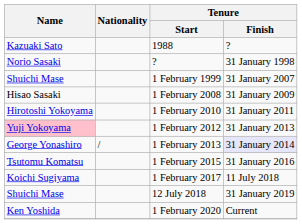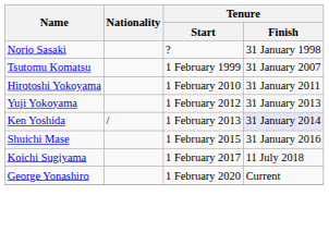 <table class="wikitable">
 <tr>
 <th rowspan="2">Name</th>
 <th rowspan="2">Nationality</th>
 <th colspan="2">Tenure </th>
 </tr>
 <tr>
 <th>Start</th>
 <th>Finish </th>
 </tr>
 <tr>
-<td><a href='#'>Kazuaki Sato</a></td>
-<td></td>
-<td>1988</td>
-<td>?</td>
-</tr>
-<tr>
 <td><a href='#'>Norio Sasaki</a></td>
 <td></td>
 <td>?</td>
 <td>31 January 1998 <br></td>
 </tr>
 <tr>
-<td><a href='#'>Shuichi Mase</a></td>
+<td><a href='#'>Tsutomu Komatsu</a></td>
 <td></td>
 <td>1 February 1999</td>
 <td>31 January 2007<br></td>
-</tr>
-<tr>
-<td>Hisao Sasaki</td>
-<td></td>
-<td>1 February 2008</td>
-<td>31 January 2009<br></td>
 </tr>
 <tr>
 <td><a href='#'>Hirotoshi Yokoyama</a></td>
 <td></td>
 <td>1 February 2010</td>
 <td>31 January 2011<br></td>
 </tr>
 <tr>
-<td style="background: pink;"><a href='#'>Yuji Yokoyama</a></td>
+<td><a href='#'>Yuji Yokoyama</a></td>
 <td></td>
 <td>1 February 2012</td>
 <td>31 January 2013<br></td>
 </tr>
 <tr>
-<td><a href='#'>George Yonashiro</a></td>
+<td><a href='#'>Ken Yoshida</a></td>
 <td> / </td>
 <td>1 February 2013</td>
 <td style="background: lavender;">31 January 2014<br></td>
 </tr>
 <tr>
-<td><a href='#'>Tsutomu Komatsu</a></td>
+<td><a href='#'>Shuichi Mase</a></td>
 <td></td>
 <td>1 February 2015</td>
 <td>31 January 2016<br></td>
 </tr>
 <tr>
 <td><a href='#'>Koichi Sugiyama</a></td>
 <td></td>
 <td>1 February 2017</td>
 <td>11 July 2018<br></td>
 </tr>
 <tr>
-<td><a href='#'>Shuichi Mase</a></td>
-<td></td>
-<td>12 July 2018</td>
-<td>31 January 2019<br></td>
-</tr>
-<tr>
-<td><a href='#'>Ken Yoshida</a></td>
+<td><a href='#'>George Yonashiro</a></td>
 <td></td>
 <td>1 February 2020</td>
 <td>Current<br></td>
 </tr>
 <tr>
 </tr>
 </table>
